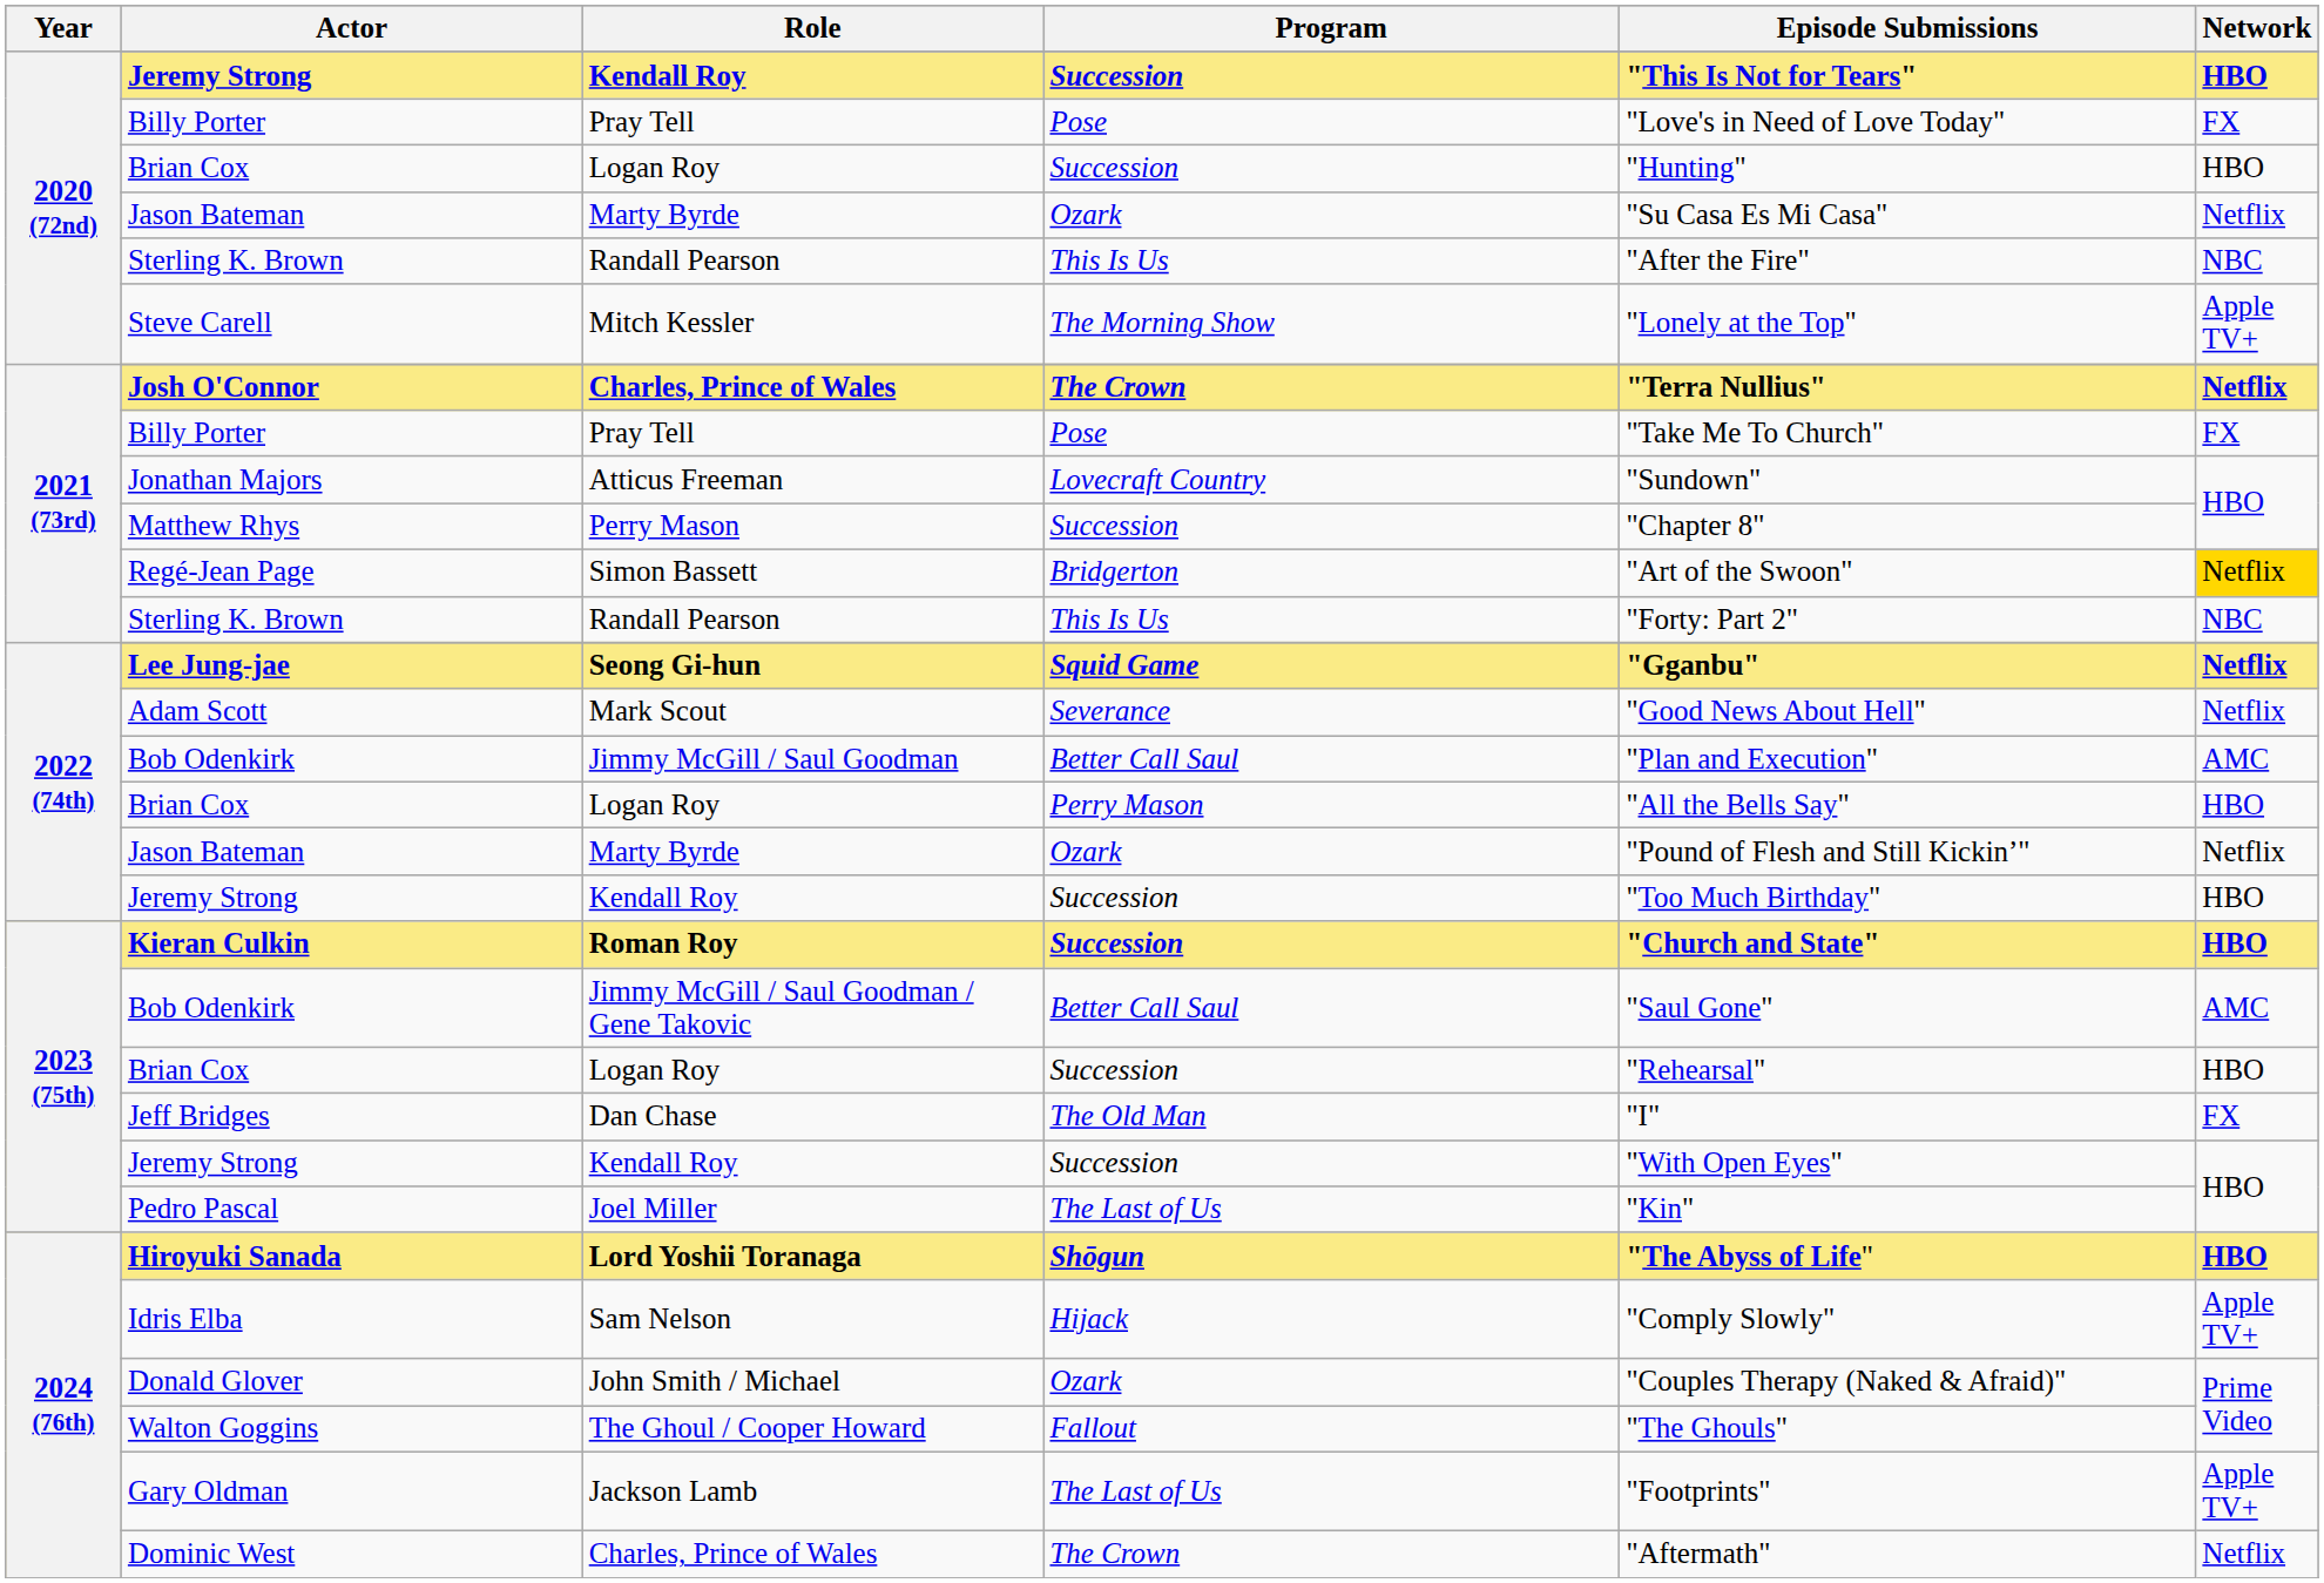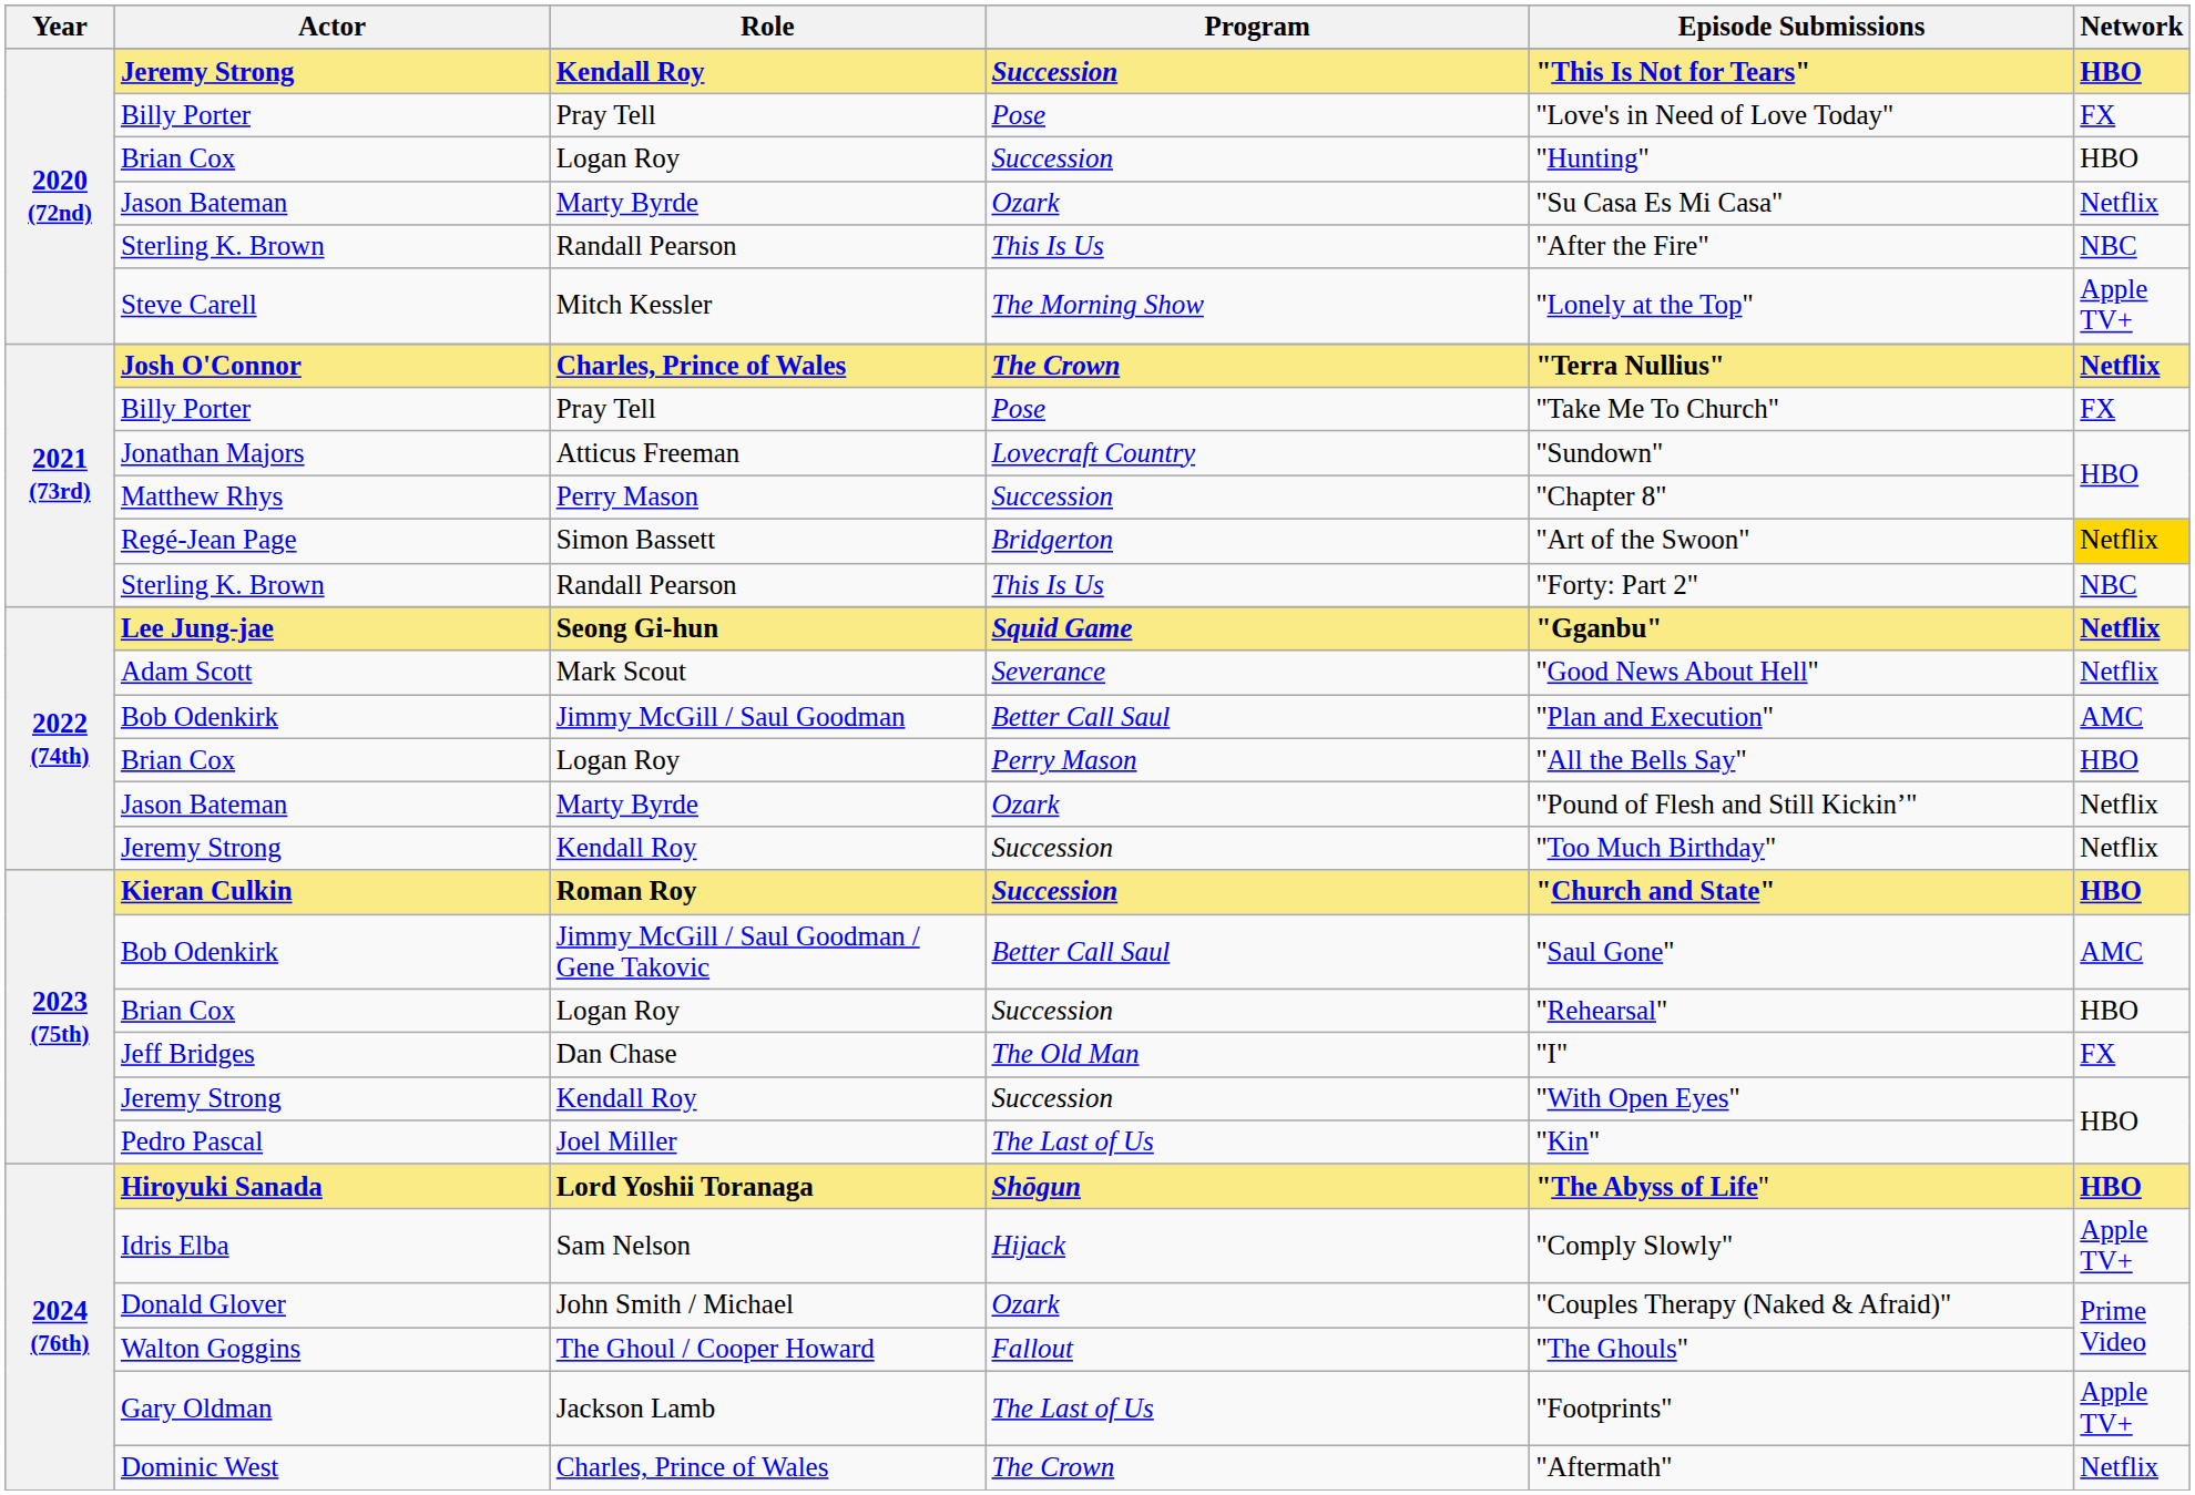 <table class="wikitable" style="width:100%">
 <tr bgcolor="#bebebe">
 <th width="5%">Year</th>
 <th width="20%">Actor</th>
 <th width="20%">Role</th>
 <th width="25%">Program</th>
 <th width="25%">Episode Submissions</th>
 <th width="5%">Network</th>
 </tr>
 <tr>
 <th rowspan="7" style="text-align:center"><a href='#'>2020</a><br><small><a href='#'>(72nd)</a></small><br></th>
 </tr>
 <tr style="background:#FAEB86">
 <td><strong><a href='#'>Jeremy Strong</a></strong></td>
 <td><strong><a href='#'>Kendall Roy</a></strong></td>
 <td><strong><em><a href='#'>Succession</a></em></strong></td>
 <td><strong>"<a href='#'>This Is Not for Tears</a>"</strong></td>
 <td><strong><a href='#'>HBO</a></strong></td>
 </tr>
 <tr>
 <td><a href='#'>Billy Porter</a></td>
 <td>Pray Tell</td>
 <td><em><a href='#'>Pose</a></em></td>
 <td>"Love's in Need of Love Today"</td>
 <td><a href='#'>FX</a></td>
 </tr>
 <tr>
 <td><a href='#'>Brian Cox</a></td>
 <td>Logan Roy</td>
 <td><em><a href='#'>Succession</a></em></td>
 <td>"<a href='#'>Hunting</a>"</td>
 <td>HBO</td>
 </tr>
 <tr>
 <td><a href='#'>Jason Bateman</a></td>
 <td><a href='#'>Marty Byrde</a></td>
 <td><em><a href='#'>Ozark</a></em></td>
 <td>"Su Casa Es Mi Casa"</td>
 <td><a href='#'>Netflix</a></td>
 </tr>
 <tr>
 <td><a href='#'>Sterling K. Brown</a></td>
 <td>Randall Pearson</td>
 <td><em><a href='#'>This Is Us</a></em></td>
 <td>"After the Fire"</td>
 <td><a href='#'>NBC</a></td>
 </tr>
 <tr>
 <td><a href='#'>Steve Carell</a></td>
 <td>Mitch Kessler</td>
 <td><em><a href='#'>The Morning Show</a></em></td>
 <td>"<a href='#'>Lonely at the Top</a>"</td>
 <td><a href='#'>Apple TV+</a></td>
 </tr>
 <tr>
 <th rowspan="7" style="text-align:center"><a href='#'>2021</a><br><small><a href='#'>(73rd)</a></small><br></th>
 </tr>
 <tr style="background:#FAEB86">
 <td><strong><a href='#'>Josh O'Connor</a></strong></td>
 <td><strong><a href='#'>Charles, Prince of Wales</a></strong></td>
 <td><strong><em><a href='#'>The Crown</a></em></strong></td>
 <td><strong>"Terra Nullius"</strong></td>
 <td><strong><a href='#'>Netflix</a></strong></td>
 </tr>
 <tr>
 <td><a href='#'>Billy Porter</a></td>
 <td>Pray Tell</td>
 <td><em><a href='#'>Pose</a></em></td>
 <td>"Take Me To Church"</td>
 <td><a href='#'>FX</a></td>
 </tr>
 <tr>
 <td><a href='#'>Jonathan Majors</a></td>
 <td>Atticus Freeman</td>
 <td><em><a href='#'>Lovecraft Country</a></em></td>
 <td>"Sundown"</td>
 <td rowspan="2"><a href='#'>HBO</a></td>
 </tr>
 <tr>
 <td><a href='#'>Matthew Rhys</a></td>
 <td><a href='#'>Perry Mason</a></td>
 <td><em><a href='#'>Succession</a></em></td>
 <td>"Chapter 8"</td>
 </tr>
 <tr>
 <td><a href='#'>Regé-Jean Page</a></td>
 <td>Simon Bassett</td>
 <td><em><a href='#'>Bridgerton</a></em></td>
 <td>"Art of the Swoon"</td>
 <td style="background: gold;">Netflix</td>
 </tr>
 <tr>
 <td><a href='#'>Sterling K. Brown</a></td>
 <td>Randall Pearson</td>
 <td><em><a href='#'>This Is Us</a></em></td>
 <td>"Forty: Part 2"</td>
 <td><a href='#'>NBC</a></td>
 </tr>
 <tr>
 <th rowspan="7" style="text-align:center"><a href='#'>2022</a><br><small><a href='#'>(74th)</a></small><br></th>
 </tr>
 <tr style="background:#FAEB86">
 <td><strong><a href='#'>Lee Jung-jae</a></strong></td>
 <td><strong>Seong Gi-hun</strong></td>
 <td><strong><em><a href='#'>Squid Game</a></em></strong></td>
 <td><strong>"Gganbu"</strong></td>
 <td><strong><a href='#'>Netflix</a></strong></td>
 </tr>
 <tr>
 <td><a href='#'>Adam Scott</a></td>
 <td>Mark Scout</td>
 <td><em><a href='#'>Severance</a></em></td>
 <td>"<a href='#'>Good News About Hell</a>"</td>
 <td><a href='#'>Netflix</a></td>
 </tr>
 <tr>
 <td><a href='#'>Bob Odenkirk</a></td>
 <td><a href='#'>Jimmy McGill / Saul Goodman</a></td>
 <td><em><a href='#'>Better Call Saul</a></em></td>
 <td>"<a href='#'>Plan and Execution</a>"</td>
 <td><a href='#'>AMC</a></td>
 </tr>
 <tr>
 <td><a href='#'>Brian Cox</a></td>
 <td>Logan Roy</td>
 <td><em><a href='#'>Perry Mason</a></em></td>
 <td>"<a href='#'>All the Bells Say</a>"</td>
 <td><a href='#'>HBO</a></td>
 </tr>
 <tr>
 <td><a href='#'>Jason Bateman</a></td>
 <td><a href='#'>Marty Byrde</a></td>
 <td><em><a href='#'>Ozark</a></em></td>
 <td>"Pound of Flesh and Still Kickin’"</td>
 <td>Netflix</td>
 </tr>
 <tr>
 <td><a href='#'>Jeremy Strong</a></td>
 <td><a href='#'>Kendall Roy</a></td>
 <td><em>Succession</em></td>
 <td>"<a href='#'>Too Much Birthday</a>"</td>
-<td>HBO</td>
+<td>Netflix</td>
 </tr>
 <tr style="background:#FAEB86">
 <th rowspan="6"><a href='#'>2023</a><br><small><a href='#'>(75th)</a></small><br></th>
 <td><strong><a href='#'>Kieran Culkin</a></strong></td>
 <td><strong>Roman Roy</strong></td>
 <td><strong><em><a href='#'>Succession</a></em></strong></td>
 <td><strong>"<a href='#'>Church and State</a>"</strong></td>
 <td><strong><a href='#'>HBO</a></strong></td>
 </tr>
 <tr>
 <td><a href='#'>Bob Odenkirk</a></td>
 <td><a href='#'>Jimmy McGill / Saul Goodman / Gene Takovic</a></td>
 <td><em><a href='#'>Better Call Saul</a></em></td>
 <td>"<a href='#'>Saul Gone</a>"</td>
 <td><a href='#'>AMC</a></td>
 </tr>
 <tr>
 <td><a href='#'>Brian Cox</a></td>
 <td>Logan Roy</td>
 <td><em>Succession</em></td>
 <td>"<a href='#'>Rehearsal</a>"</td>
 <td>HBO</td>
 </tr>
 <tr>
 <td><a href='#'>Jeff Bridges</a></td>
 <td>Dan Chase</td>
 <td><em><a href='#'>The Old Man</a></em></td>
 <td>"I"</td>
 <td><a href='#'>FX</a></td>
 </tr>
 <tr>
 <td><a href='#'>Jeremy Strong</a></td>
 <td><a href='#'>Kendall Roy</a></td>
 <td><em>Succession</em></td>
 <td>"<a href='#'>With Open Eyes</a>"</td>
 <td rowspan="2">HBO</td>
 </tr>
 <tr>
 <td><a href='#'>Pedro Pascal</a></td>
 <td><a href='#'>Joel Miller</a></td>
 <td><em><a href='#'>The Last of Us</a></em></td>
 <td>"<a href='#'>Kin</a>"</td>
 </tr>
 <tr style="background:#FAEB86">
 <th rowspan="6"><a href='#'>2024</a><br><small><a href='#'>(76th)</a></small><br></th>
 <td><strong><a href='#'>Hiroyuki Sanada</a></strong></td>
 <td><strong>Lord Yoshii Toranaga</strong></td>
 <td><strong><em><a href='#'>Shōgun</a></em></strong></td>
 <td><strong>"<a href='#'>The Abyss of Life</a></strong>"</td>
 <td><strong><a href='#'>HBO</a></strong></td>
 </tr>
 <tr>
 <td><a href='#'>Idris Elba</a></td>
 <td>Sam Nelson</td>
 <td><em><a href='#'>Hijack</a></em></td>
 <td>"Comply Slowly"</td>
 <td><a href='#'>Apple TV+</a></td>
 </tr>
 <tr>
 <td><a href='#'>Donald Glover</a></td>
 <td>John Smith / Michael</td>
 <td><em><a href='#'>Ozark</a></em></td>
 <td>"Couples Therapy (Naked & Afraid)"</td>
 <td rowspan="2"><a href='#'>Prime Video</a></td>
 </tr>
 <tr>
 <td><a href='#'>Walton Goggins</a></td>
 <td><a href='#'>The Ghoul / Cooper Howard</a></td>
 <td><em><a href='#'>Fallout</a></em></td>
 <td>"<a href='#'>The Ghouls</a>"</td>
 </tr>
 <tr>
 <td><a href='#'>Gary Oldman</a></td>
 <td>Jackson Lamb</td>
 <td><em><a href='#'>The Last of Us</a></em></td>
 <td>"Footprints"</td>
 <td><a href='#'>Apple TV+</a></td>
 </tr>
 <tr>
 <td><a href='#'>Dominic West</a></td>
 <td><a href='#'>Charles, Prince of Wales</a></td>
 <td><em><a href='#'>The Crown</a></em></td>
 <td>"Aftermath"</td>
 <td><a href='#'>Netflix</a></td>
 </tr>
 </table>
